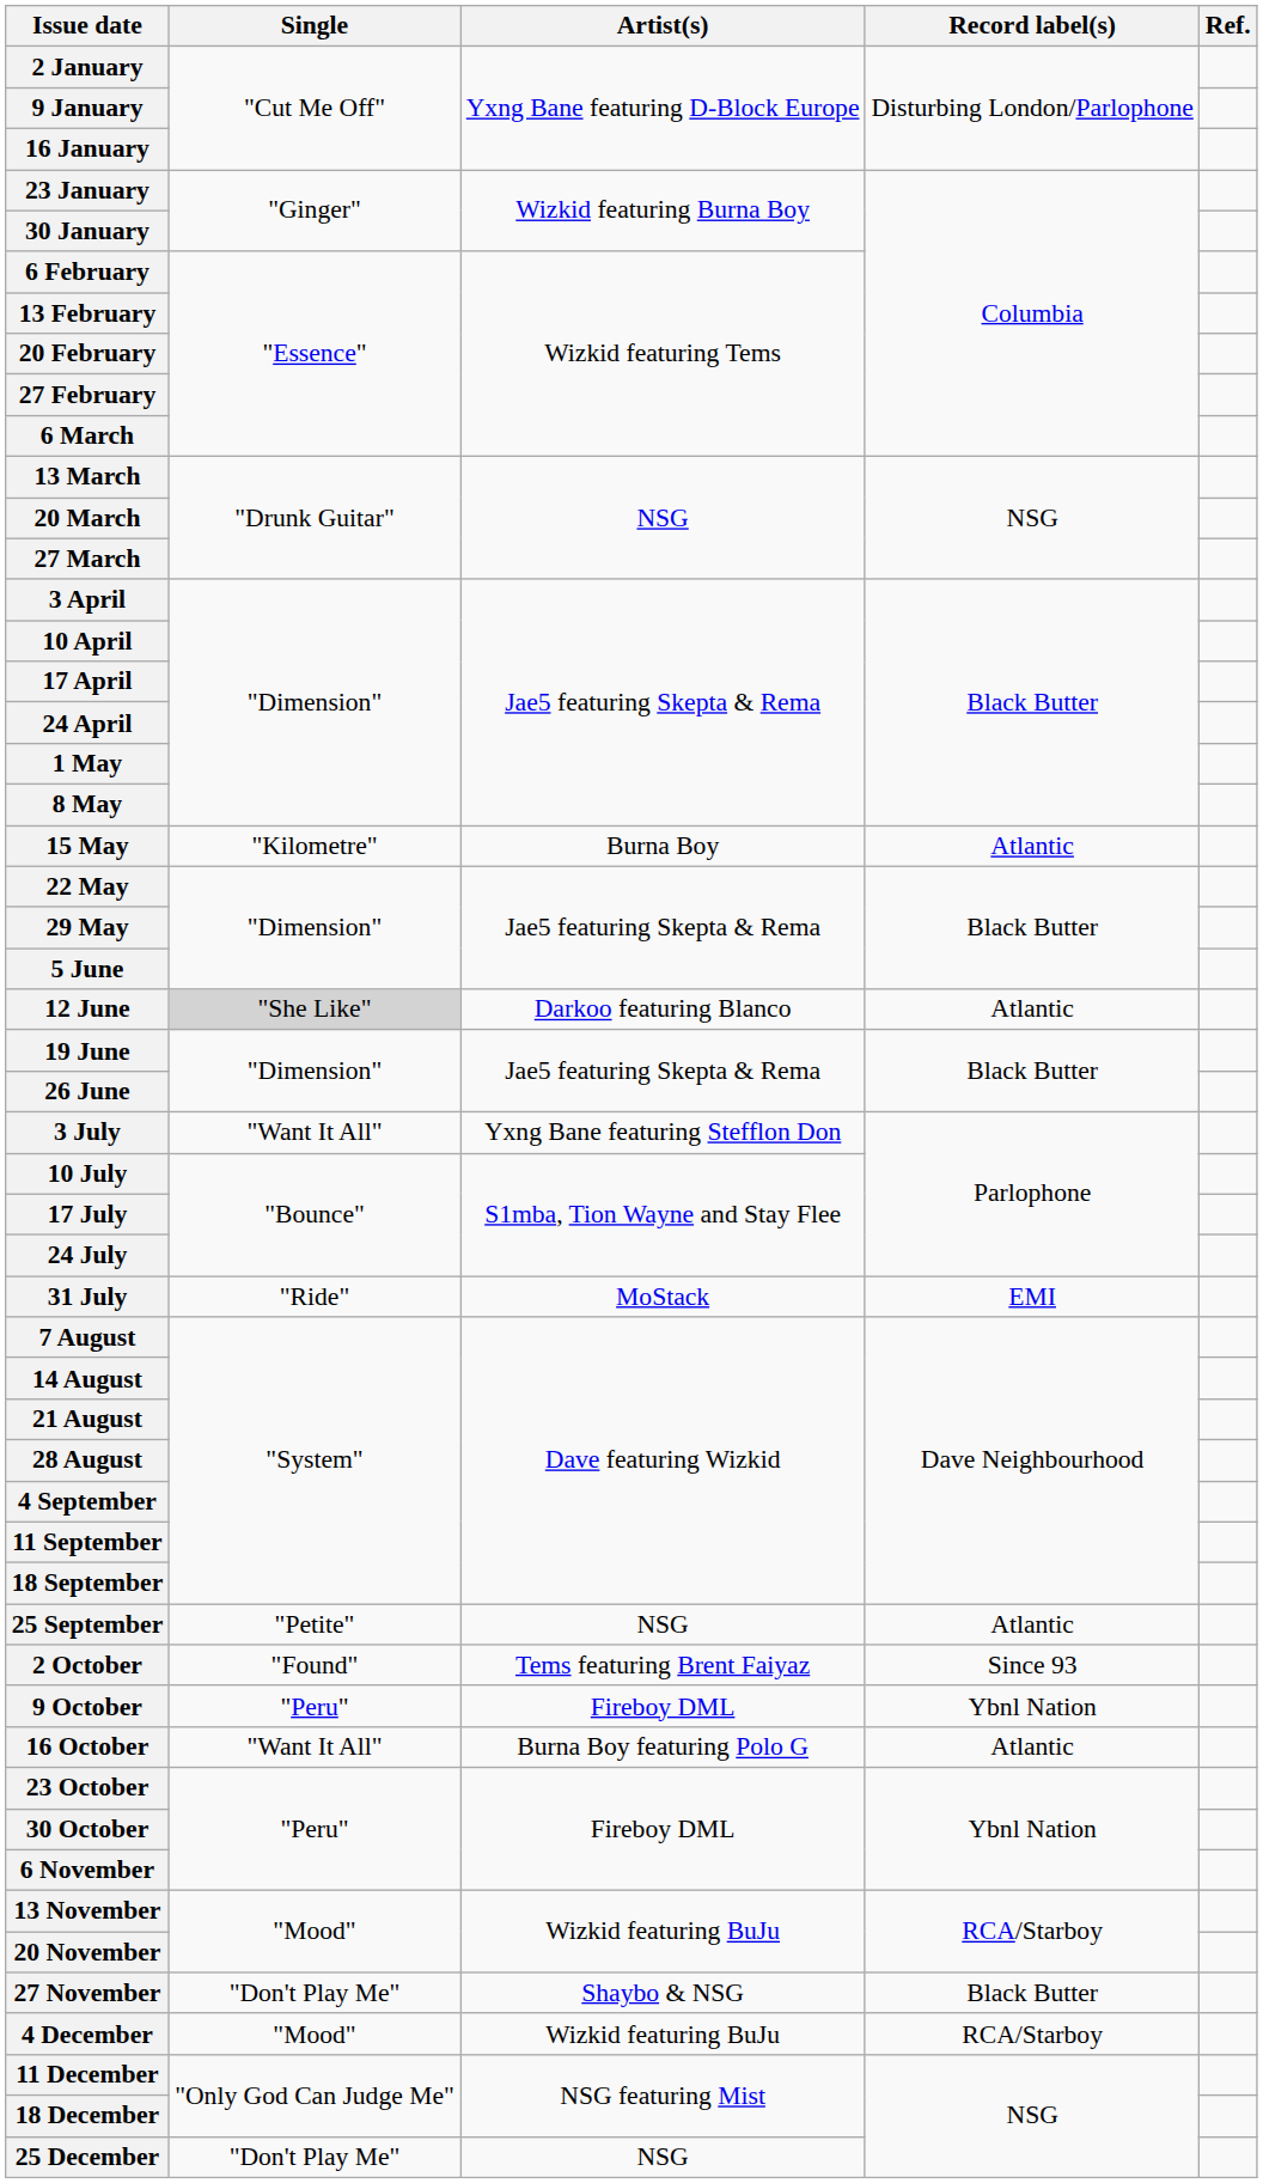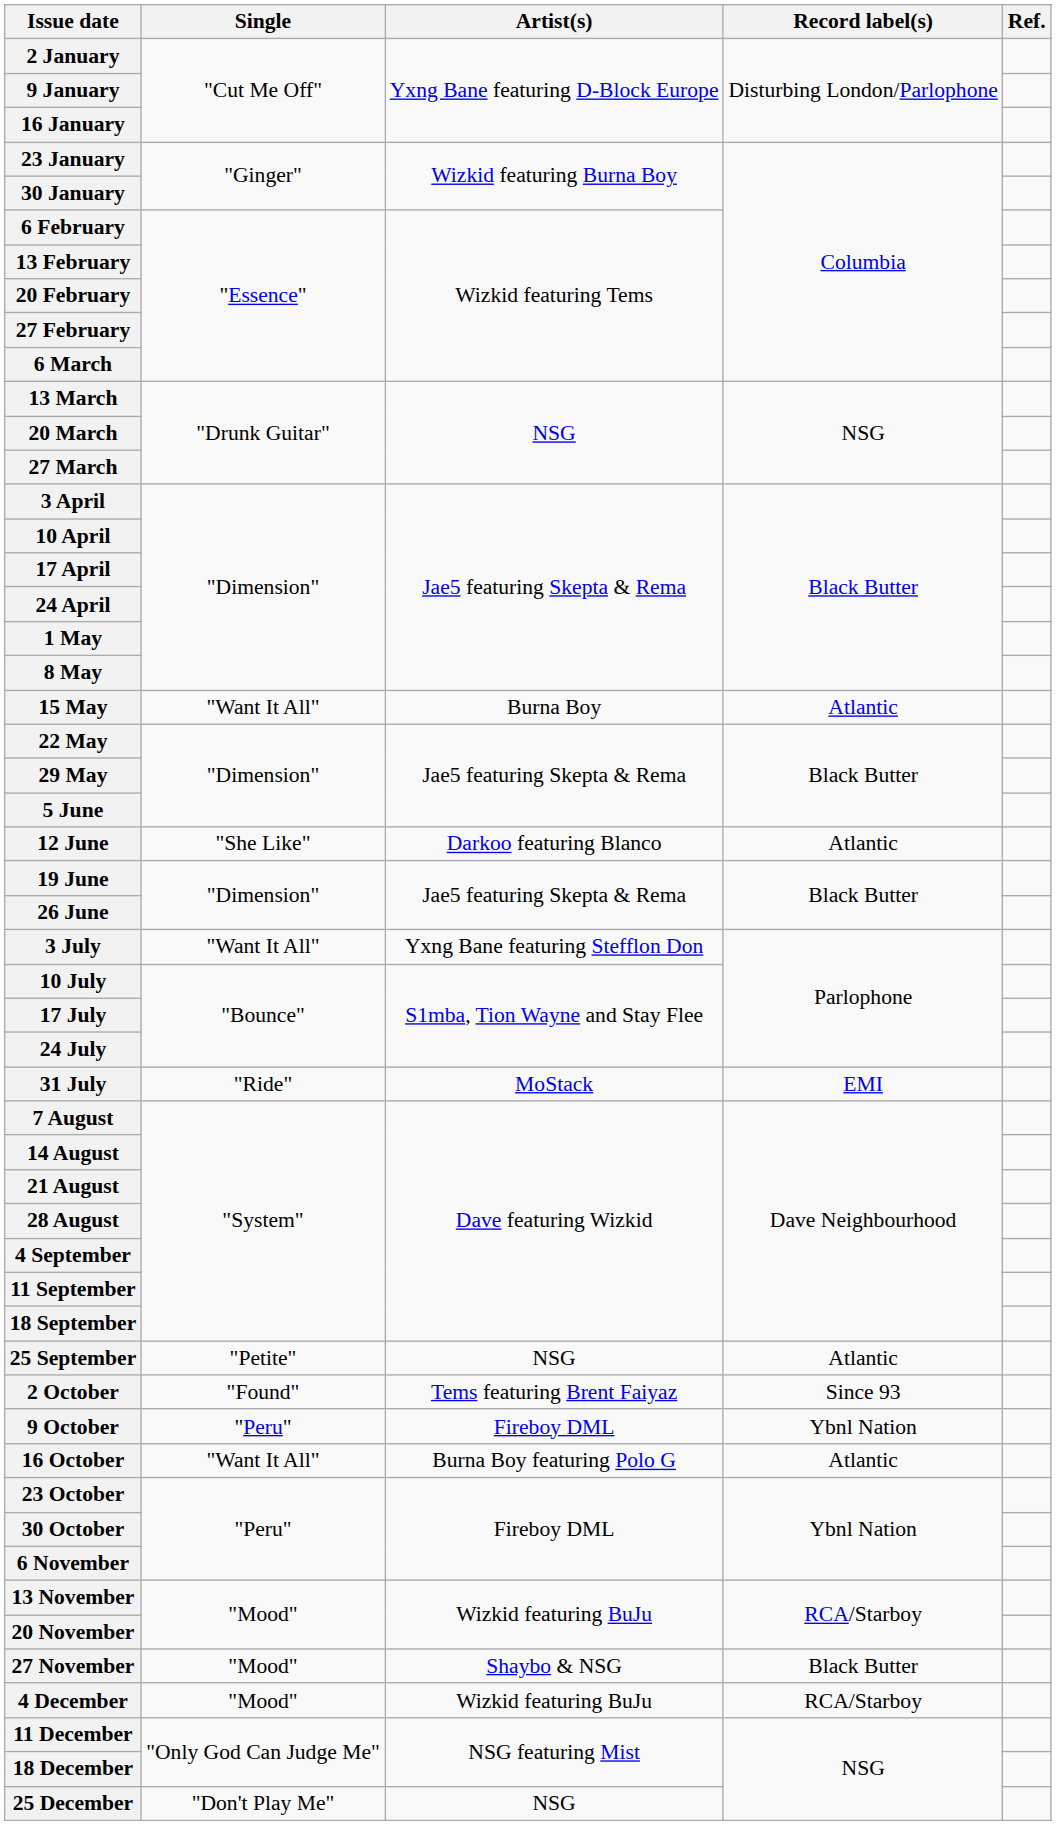 <table class="wikitable plainrowheaders" style="text-align:center">
 <tr>
 <th scope="col">Issue date</th>
 <th scope="col">Single</th>
 <th scope="col">Artist(s)</th>
 <th scope="col">Record label(s)</th>
 <th scope="col">Ref.</th>
 </tr>
 <tr>
 <th scope="row">2 January</th>
 <td rowspan="3">"Cut Me Off"</td>
 <td rowspan="3"><a href='#'>Yxng Bane</a> featuring <a href='#'>D-Block Europe</a></td>
 <td rowspan="3">Disturbing London/<a href='#'>Parlophone</a></td>
 <td></td>
 </tr>
 <tr>
 <th scope="row">9 January</th>
 <td></td>
 </tr>
 <tr>
 <th scope="row">16 January</th>
 <td></td>
 </tr>
 <tr>
 <th scope="row">23 January</th>
 <td rowspan="2">"Ginger"</td>
 <td rowspan="2"><a href='#'>Wizkid</a> featuring <a href='#'>Burna Boy</a></td>
 <td rowspan="7"><a href='#'>Columbia</a></td>
 <td></td>
 </tr>
 <tr>
 <th scope="row">30 January</th>
 <td></td>
 </tr>
 <tr>
 <th scope="row">6 February</th>
 <td rowspan="5">"<a href='#'>Essence</a>"</td>
 <td rowspan="5">Wizkid featuring Tems</td>
 <td></td>
 </tr>
 <tr>
 <th scope="row">13 February</th>
 <td></td>
 </tr>
 <tr>
 <th scope="row">20 February</th>
 <td></td>
 </tr>
 <tr>
 <th scope="row">27 February</th>
 <td></td>
 </tr>
 <tr>
 <th scope="row">6 March</th>
 <td></td>
 </tr>
 <tr>
 <th scope="row">13 March</th>
 <td rowspan="3">"Drunk Guitar"</td>
 <td rowspan="3"><a href='#'>NSG</a></td>
 <td rowspan="3">NSG</td>
 <td></td>
 </tr>
 <tr>
 <th scope="row">20 March</th>
 <td></td>
 </tr>
 <tr>
 <th scope="row">27 March</th>
 <td></td>
 </tr>
 <tr>
 <th scope="row">3 April</th>
 <td rowspan="6">"Dimension"</td>
 <td rowspan="6"><a href='#'>Jae5</a> featuring <a href='#'>Skepta</a> & <a href='#'>Rema</a></td>
 <td rowspan="6"><a href='#'>Black Butter</a></td>
 <td></td>
 </tr>
 <tr>
 <th scope="row">10 April</th>
 <td></td>
 </tr>
 <tr>
 <th scope="row">17 April</th>
 <td></td>
 </tr>
 <tr>
 <th scope="row">24 April</th>
 <td></td>
 </tr>
 <tr>
 <th scope="row">1 May</th>
 <td></td>
 </tr>
 <tr>
 <th scope="row">8 May</th>
 <td></td>
 </tr>
 <tr>
 <th scope="row">15 May</th>
-<td>"Kilometre"</td>
+<td>"Want It All"</td>
 <td>Burna Boy</td>
 <td><a href='#'>Atlantic</a></td>
 <td></td>
 </tr>
 <tr>
 <th scope="row">22 May</th>
 <td rowspan=3>"Dimension"</td>
 <td rowspan=3>Jae5 featuring Skepta & Rema</td>
 <td rowspan=3>Black Butter</td>
 <td></td>
 </tr>
 <tr>
 <th scope="row">29 May</th>
 <td></td>
 </tr>
 <tr>
 <th scope="row">5 June</th>
 <td></td>
 </tr>
 <tr>
 <th scope="row">12 June</th>
-<td style="background: lightgrey;">"She Like"</td>
+<td>"She Like"</td>
 <td><a href='#'>Darkoo</a> featuring Blanco</td>
 <td>Atlantic</td>
 <td></td>
 </tr>
 <tr>
 <th scope="row">19 June</th>
 <td rowspan=2>"Dimension"</td>
 <td rowspan=2>Jae5 featuring Skepta & Rema</td>
 <td rowspan=2>Black Butter</td>
 <td></td>
 </tr>
 <tr>
 <th scope="row">26 June</th>
 <td></td>
 </tr>
 <tr>
 <th scope="row">3 July</th>
 <td>"Want It All"</td>
 <td>Yxng Bane featuring <a href='#'>Stefflon Don</a></td>
 <td rowspan=4>Parlophone</td>
 <td></td>
 </tr>
 <tr>
 <th scope="row">10 July</th>
 <td rowspan=3>"Bounce"</td>
 <td rowspan=3><a href='#'>S1mba</a>, <a href='#'>Tion Wayne</a> and Stay Flee</td>
 <td></td>
 </tr>
 <tr>
 <th scope="row">17 July</th>
 <td></td>
 </tr>
 <tr>
 <th scope="row">24 July</th>
 <td></td>
 </tr>
 <tr>
 <th scope="row">31 July</th>
 <td>"Ride"</td>
 <td><a href='#'>MoStack</a></td>
 <td><a href='#'>EMI</a></td>
 <td></td>
 </tr>
 <tr>
 <th scope="row">7 August</th>
 <td rowspan=7>"System"</td>
 <td rowspan=7><a href='#'>Dave</a> featuring Wizkid</td>
 <td rowspan=7>Dave Neighbourhood</td>
 <td></td>
 </tr>
 <tr>
 <th scope="row">14 August</th>
 <td></td>
 </tr>
 <tr>
 <th scope="row">21 August</th>
 <td></td>
 </tr>
 <tr>
 <th scope="row">28 August</th>
 <td></td>
 </tr>
 <tr>
 <th scope="row">4 September</th>
 <td></td>
 </tr>
 <tr>
 <th scope="row">11 September</th>
 <td></td>
 </tr>
 <tr>
 <th scope="row">18 September</th>
 <td></td>
 </tr>
 <tr>
 <th scope="row">25 September</th>
 <td>"Petite"</td>
 <td>NSG</td>
 <td>Atlantic</td>
 <td></td>
 </tr>
 <tr>
 <th scope="row">2 October</th>
 <td>"Found"</td>
 <td><a href='#'>Tems</a> featuring <a href='#'>Brent Faiyaz</a></td>
 <td>Since 93</td>
 <td></td>
 </tr>
 <tr>
 <th scope="row">9 October</th>
 <td>"<a href='#'>Peru</a>"</td>
 <td><a href='#'>Fireboy DML</a></td>
 <td>Ybnl Nation</td>
 <td></td>
 </tr>
 <tr>
 <th scope="row">16 October</th>
 <td>"Want It All"</td>
 <td>Burna Boy featuring <a href='#'>Polo G</a></td>
 <td>Atlantic</td>
 <td></td>
 </tr>
 <tr>
 <th scope="row">23 October</th>
 <td rowspan=3>"Peru"</td>
 <td rowspan=3>Fireboy DML</td>
 <td rowspan=3>Ybnl Nation</td>
 <td></td>
 </tr>
 <tr>
 <th scope="row">30 October</th>
 <td></td>
 </tr>
 <tr>
 <th scope="row">6 November</th>
 <td></td>
 </tr>
 <tr>
 <th scope="row">13 November</th>
 <td rowspan=2>"Mood"</td>
 <td rowspan=2>Wizkid featuring <a href='#'>BuJu</a></td>
 <td rowspan=2><a href='#'>RCA</a>/Starboy</td>
 <td></td>
 </tr>
 <tr>
 <th scope="row">20 November</th>
 <td></td>
 </tr>
 <tr>
 <th scope="row">27 November</th>
-<td>"Don't Play Me"</td>
+<td>"Mood"</td>
 <td><a href='#'>Shaybo</a> & NSG</td>
 <td>Black Butter</td>
 <td></td>
 </tr>
 <tr>
 <th scope="row">4 December</th>
 <td>"Mood"</td>
 <td>Wizkid featuring BuJu</td>
 <td>RCA/Starboy</td>
 <td></td>
 </tr>
 <tr>
 <th scope="row">11 December</th>
 <td rowspan=2>"Only God Can Judge Me"</td>
 <td rowspan=2>NSG featuring <a href='#'>Mist</a></td>
 <td rowspan=4>NSG</td>
 <td></td>
 </tr>
 <tr>
 <th scope="row">18 December</th>
 <td></td>
 </tr>
 <tr>
 <th scope="row">25 December</th>
 <td>"Don't Play Me"</td>
 <td>NSG</td>
 <td></td>
 </tr>
 </table>
